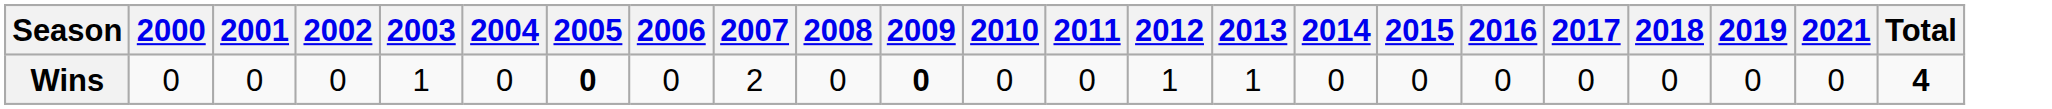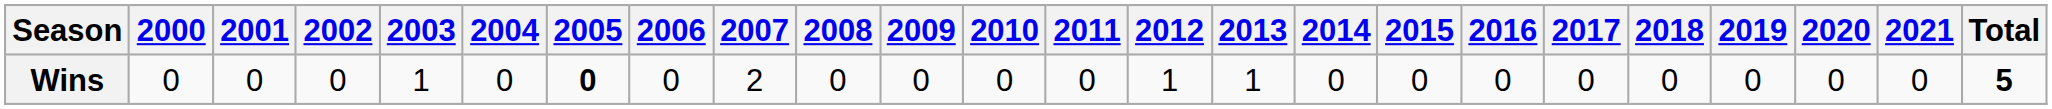 <table class=wikitable style=font-size:94%>
 <tr>
 <th>Season</th>
 <th><a href='#'>2000</a></th>
 <th><a href='#'>2001</a></th>
 <th><a href='#'>2002</a></th>
 <th><a href='#'>2003</a></th>
 <th><a href='#'>2004</a></th>
 <th><a href='#'>2005</a></th>
 <th><a href='#'>2006</a></th>
 <th><a href='#'>2007</a></th>
 <th><a href='#'>2008</a></th>
 <th><a href='#'>2009</a></th>
 <th><a href='#'>2010</a></th>
 <th><a href='#'>2011</a></th>
 <th><a href='#'>2012</a></th>
 <th><a href='#'>2013</a></th>
 <th><a href='#'>2014</a></th>
 <th><a href='#'>2015</a></th>
 <th><a href='#'>2016</a></th>
 <th><a href='#'>2017</a></th>
 <th><a href='#'>2018</a></th>
 <th><a href='#'>2019</a></th>
+<th><a href='#'>2020</a></th>
 <th><a href='#'>2021</a></th>
 <th>Total</th>
 </tr>
 <tr align=center>
 <th>Wins</th>
 <td>0</td>
 <td>0</td>
 <td>0</td>
 <td>1</td>
 <td>0</td>
 <td><strong>0</strong></td>
 <td>0</td>
 <td>2</td>
 <td>0</td>
-<td><strong>0</strong></td>
+<td>0</td>
 <td>0</td>
 <td>0</td>
 <td>1</td>
 <td>1</td>
 <td>0</td>
 <td>0</td>
 <td>0</td>
 <td>0</td>
 <td>0</td>
 <td>0</td>
 <td>0</td>
-<td><strong>4</strong></td>
+<td>0</td>
+<td><strong>5</strong></td>
 </tr>
 </table>
